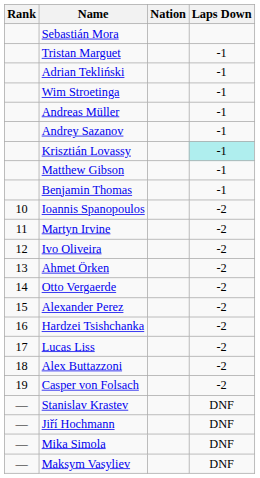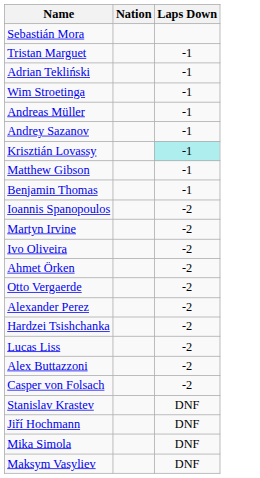 <table class="wikitable sortable" style="text-align:center">
 <tr>
-<th>Rank</th>
 <th>Name</th>
 <th>Nation</th>
 <th>Laps Down</th>
 </tr>
 <tr>
-<td></td>
 <td align=left><a href='#'>Sebastián Mora</a></td>
 <td align=left></td>
 <td></td>
 </tr>
 <tr>
-<td></td>
 <td align=left><a href='#'>Tristan Marguet</a></td>
 <td align=left></td>
 <td>-1</td>
 </tr>
 <tr>
-<td></td>
 <td align=left><a href='#'>Adrian Tekliński</a></td>
 <td align=left></td>
 <td>-1</td>
 </tr>
 <tr>
-<td></td>
 <td align=left><a href='#'>Wim Stroetinga</a></td>
 <td align=left></td>
 <td>-1</td>
 </tr>
 <tr>
-<td></td>
 <td align=left><a href='#'>Andreas Müller</a></td>
 <td align=left></td>
 <td>-1</td>
 </tr>
 <tr>
-<td></td>
 <td align=left><a href='#'>Andrey Sazanov</a></td>
 <td align=left></td>
 <td>-1</td>
 </tr>
 <tr>
-<td></td>
 <td align=left><a href='#'>Krisztián Lovassy</a></td>
 <td align=left></td>
 <td style="background: paleturquoise;">-1</td>
 </tr>
 <tr>
-<td></td>
 <td align=left><a href='#'>Matthew Gibson</a></td>
 <td align=left></td>
 <td>-1</td>
 </tr>
 <tr>
-<td></td>
 <td align=left><a href='#'>Benjamin Thomas</a></td>
 <td align=left></td>
 <td>-1</td>
 </tr>
 <tr>
-<td>10</td>
 <td align=left><a href='#'>Ioannis Spanopoulos</a></td>
 <td align=left></td>
 <td>-2</td>
 </tr>
 <tr>
-<td>11</td>
 <td align=left><a href='#'>Martyn Irvine</a></td>
 <td align=left></td>
 <td>-2</td>
 </tr>
 <tr>
-<td>12</td>
 <td align=left><a href='#'>Ivo Oliveira</a></td>
 <td align=left></td>
 <td>-2</td>
 </tr>
 <tr>
-<td>13</td>
 <td align=left><a href='#'>Ahmet Örken</a></td>
 <td align=left></td>
 <td>-2</td>
 </tr>
 <tr>
-<td>14</td>
 <td align=left><a href='#'>Otto Vergaerde</a></td>
 <td align=left></td>
 <td>-2</td>
 </tr>
 <tr>
-<td>15</td>
 <td align=left><a href='#'>Alexander Perez</a></td>
 <td align=left></td>
 <td>-2</td>
 </tr>
 <tr>
-<td>16</td>
 <td align=left><a href='#'>Hardzei Tsishchanka</a></td>
 <td align=left></td>
 <td>-2</td>
 </tr>
 <tr>
-<td>17</td>
 <td align=left><a href='#'>Lucas Liss</a></td>
 <td align=left></td>
 <td>-2</td>
 </tr>
 <tr>
-<td>18</td>
 <td align=left><a href='#'>Alex Buttazzoni</a></td>
 <td align=left></td>
 <td>-2</td>
 </tr>
 <tr>
-<td>19</td>
 <td align=left><a href='#'>Casper von Folsach</a></td>
 <td align=left></td>
 <td>-2</td>
 </tr>
 <tr>
-<td>—</td>
 <td align=left><a href='#'>Stanislav Krastev</a></td>
 <td align=left></td>
 <td>DNF</td>
 </tr>
 <tr>
-<td>—</td>
 <td align=left><a href='#'>Jiří Hochmann</a></td>
 <td align=left></td>
 <td>DNF</td>
 </tr>
 <tr>
-<td>—</td>
 <td align=left><a href='#'>Mika Simola</a></td>
 <td align=left></td>
 <td>DNF</td>
 </tr>
 <tr>
-<td>—</td>
 <td align=left><a href='#'>Maksym Vasyliev</a></td>
 <td align=left></td>
 <td>DNF</td>
 </tr>
 </table>
